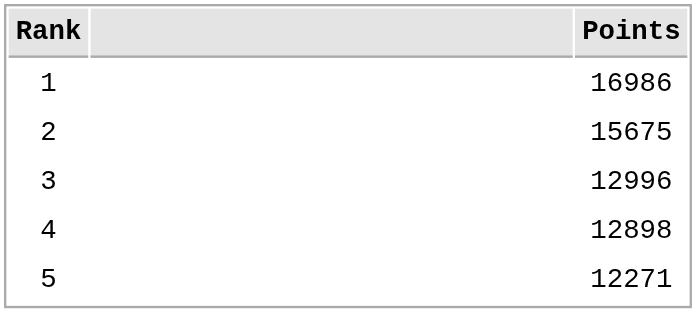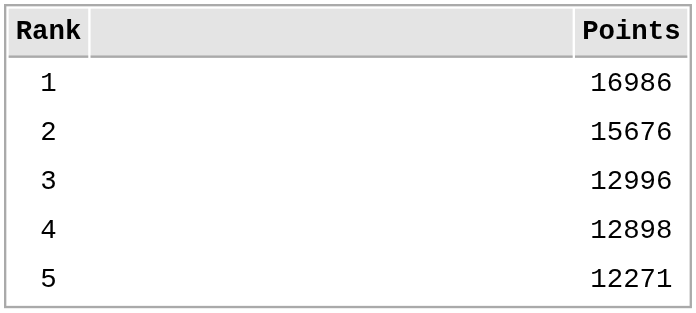 <table cellspacing="1" cellpadding="3" style="border:1px solid #aaa; font-size:90%;">
 <tr style="background:#e4e4e4;">
 <th style="border-bottom:1px solid #aaa; width:10px;">Rank</th>
 <th style="border-bottom:1px solid #aaa; width:200px;"></th>
 <th style="border-bottom:1px solid #aaa; width:20px;">Points</th>
 </tr>
 <tr>
 <td align=center>1</td>
 <td></td>
 <td align=center>16986</td>
 </tr>
 <tr>
 <td align=center>2</td>
 <td></td>
-<td align=center>15675</td>
+<td align=center>15676</td>
 </tr>
 <tr>
 <td align=center>3</td>
 <td></td>
 <td align=center>12996</td>
 </tr>
 <tr>
 <td align=center>4</td>
 <td></td>
 <td align=center>12898</td>
 </tr>
 <tr>
 <td align=center>5</td>
 <td></td>
 <td align=center>12271</td>
 </tr>
 </table>
